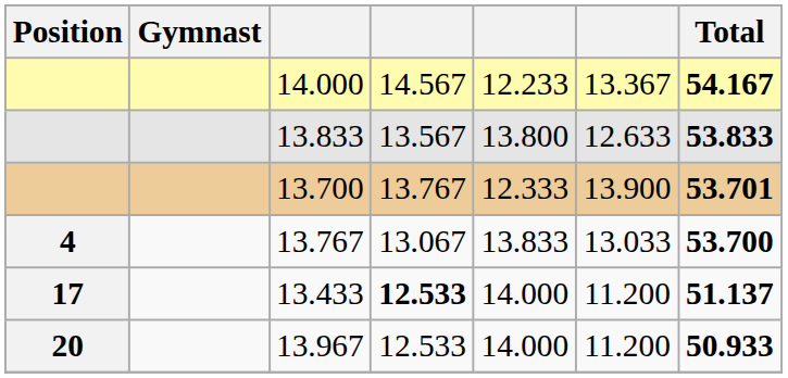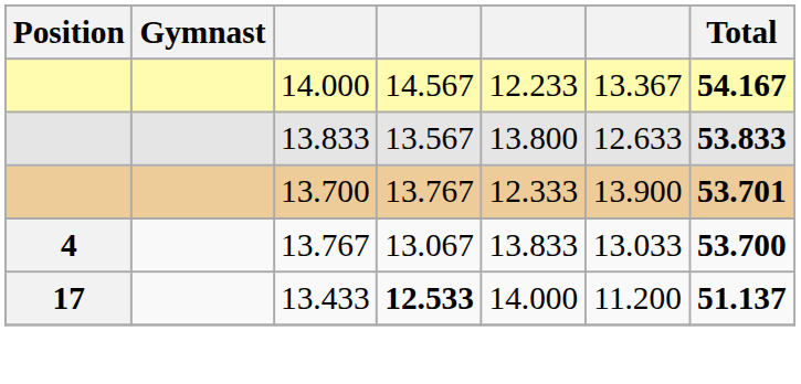 <table class="wikitable sortable" style="text-align:center; font-size:95%">
 <tr>
 <th>Position</th>
 <th>Gymnast</th>
 <th></th>
 <th></th>
 <th></th>
 <th></th>
 <th>Total</th>
 </tr>
 <tr bgcolor=fffcaf>
 <td></td>
 <td align=left></td>
 <td>14.000</td>
 <td>14.567</td>
 <td>12.233</td>
 <td>13.367</td>
 <td><strong>54.167</strong></td>
 </tr>
 <tr bgcolor=e5e5e5>
 <td></td>
 <td align=left></td>
 <td>13.833</td>
 <td>13.567</td>
 <td>13.800</td>
 <td>12.633</td>
 <td><strong>53.833</strong></td>
 </tr>
 <tr bgcolor=eecc99>
 <td></td>
 <td align=left></td>
 <td>13.700</td>
 <td>13.767</td>
 <td>12.333</td>
 <td>13.900</td>
 <td><strong>53.701</strong></td>
 </tr>
 <tr>
 <th><strong>4</strong></th>
 <td align=left></td>
 <td>13.767</td>
 <td>13.067</td>
 <td>13.833</td>
 <td>13.033</td>
 <td><strong>53.700</strong></td>
 </tr>
 <tr>
 <th><strong>17</strong></th>
 <td align=left></td>
 <td>13.433</td>
 <td><strong>12.533</strong></td>
 <td>14.000</td>
 <td>11.200</td>
 <td><strong>51.137</strong></td>
 </tr>
 <tr>
-<th><strong>20</strong></th>
-<td align=left></td>
-<td>13.967</td>
-<td>12.533</td>
-<td>14.000</td>
-<td>11.200</td>
-<td><strong>50.933</strong></td>
-</tr>
-<tr>
 </tr>
 </table>
